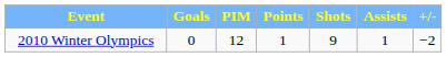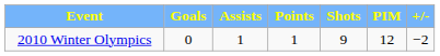 <table class="wikitable" style="width:75%;">
 <tr style="text-align:center; background:#74b4fa; color:yellow;">
 <td><strong>Event</strong></td>
 <td><strong>Goals</strong></td>
-<td><strong>PIM</strong></td>
+<td><strong>Assists</strong></td>
 <td><strong>Points</strong></td>
 <td><strong>Shots</strong></td>
-<td><strong>Assists</strong></td>
+<td><strong>PIM</strong></td>
 <td><strong>+/-</strong></td>
 </tr>
 <tr style="text-align:center;">
 <td><a href='#'>2010 Winter Olympics</a></td>
 <td>0</td>
-<td>12</td>
+<td>1</td>
 <td>1</td>
 <td>9</td>
-<td>1</td>
+<td>12</td>
 <td>−2</td>
 </tr>
 </table>
